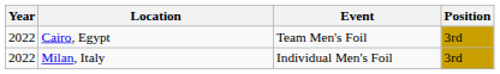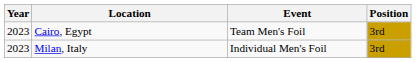 <table class="wikitable sortable">
 <tr>
 <th>Year</th>
 <th style="width:17em">Location</th>
 <th style="width:12em">Event</th>
 <th>Position</th>
 </tr>
 <tr>
-<td>2022</td>
+<td>2023</td>
 <td rowspan="1" align="left"> <a href='#'>Cairo</a>, Egypt</td>
 <td>Team Men's Foil</td>
 <td bgcolor="caramel">3rd</td>
 </tr>
 <tr>
-<td>2022</td>
+<td>2023</td>
 <td rowspan="1" align="left"> <a href='#'>Milan</a>, Italy</td>
 <td>Individual Men's Foil</td>
 <td bgcolor="caramel">3rd</td>
 </tr>
 </table>
